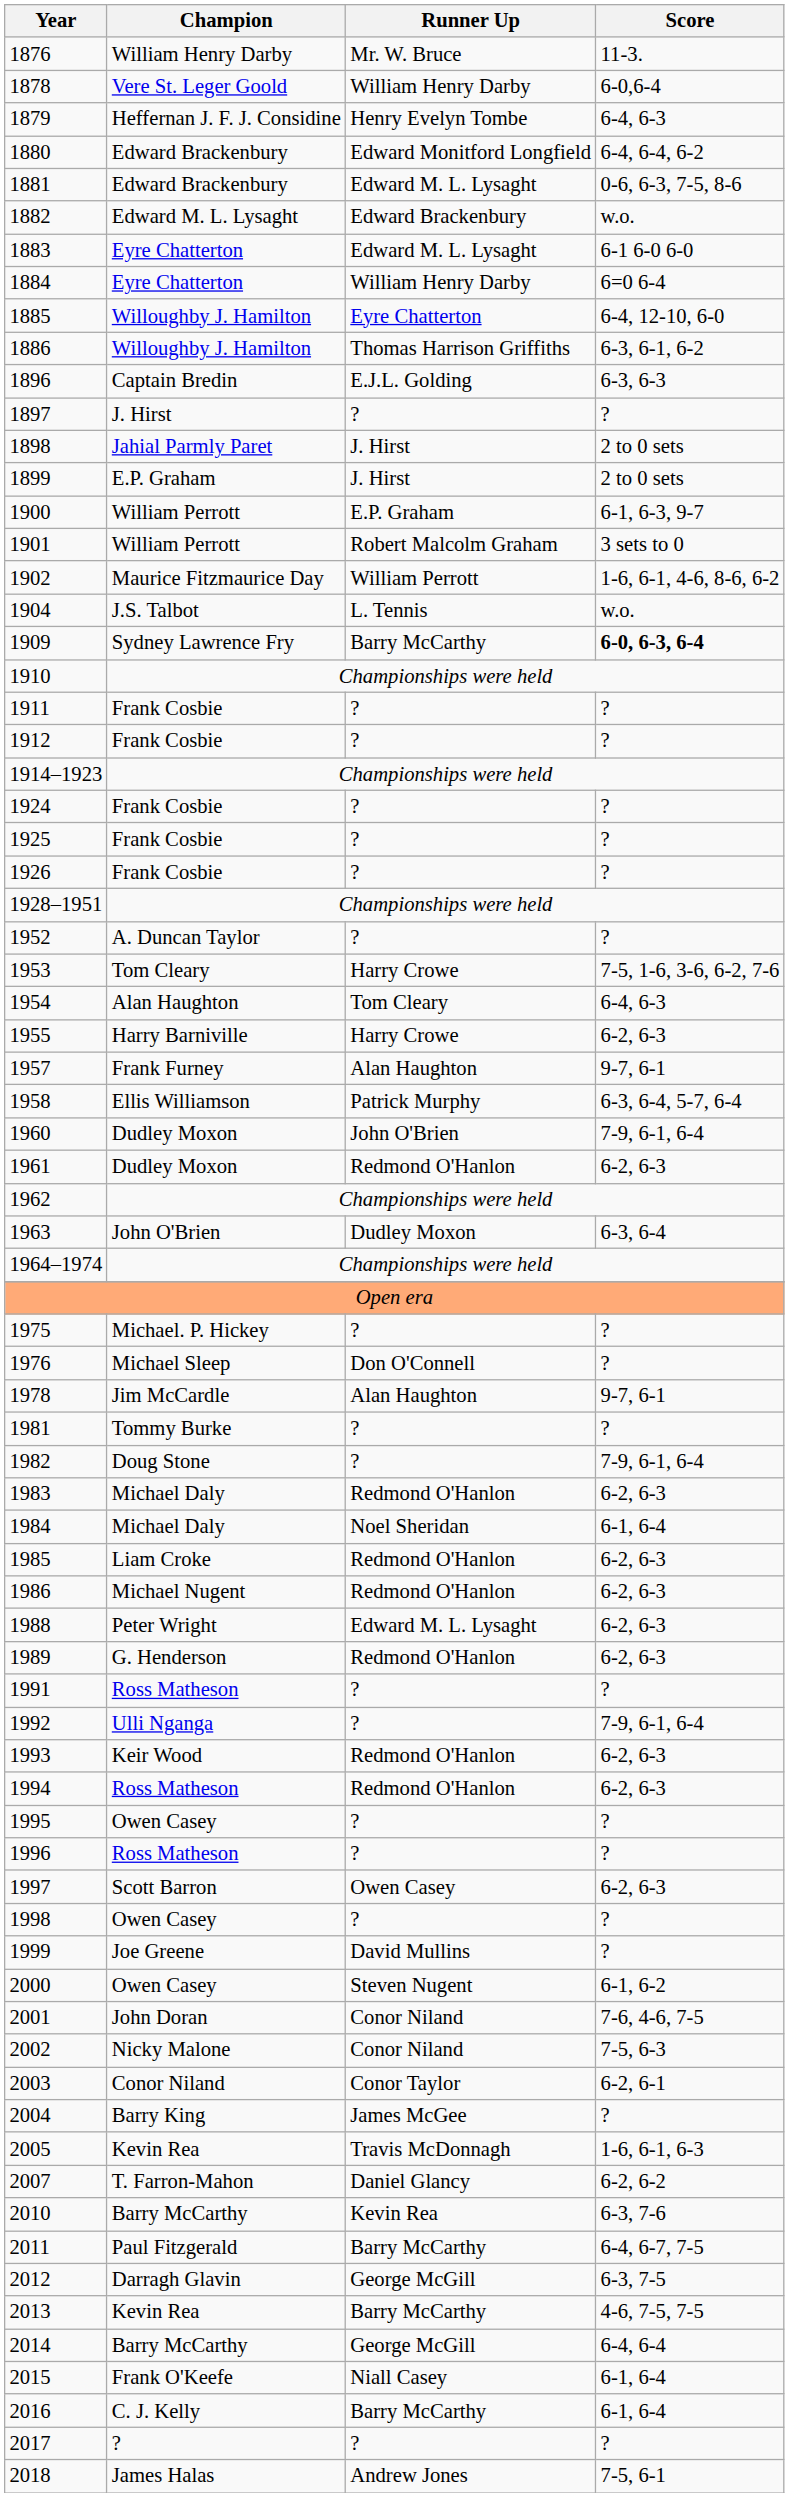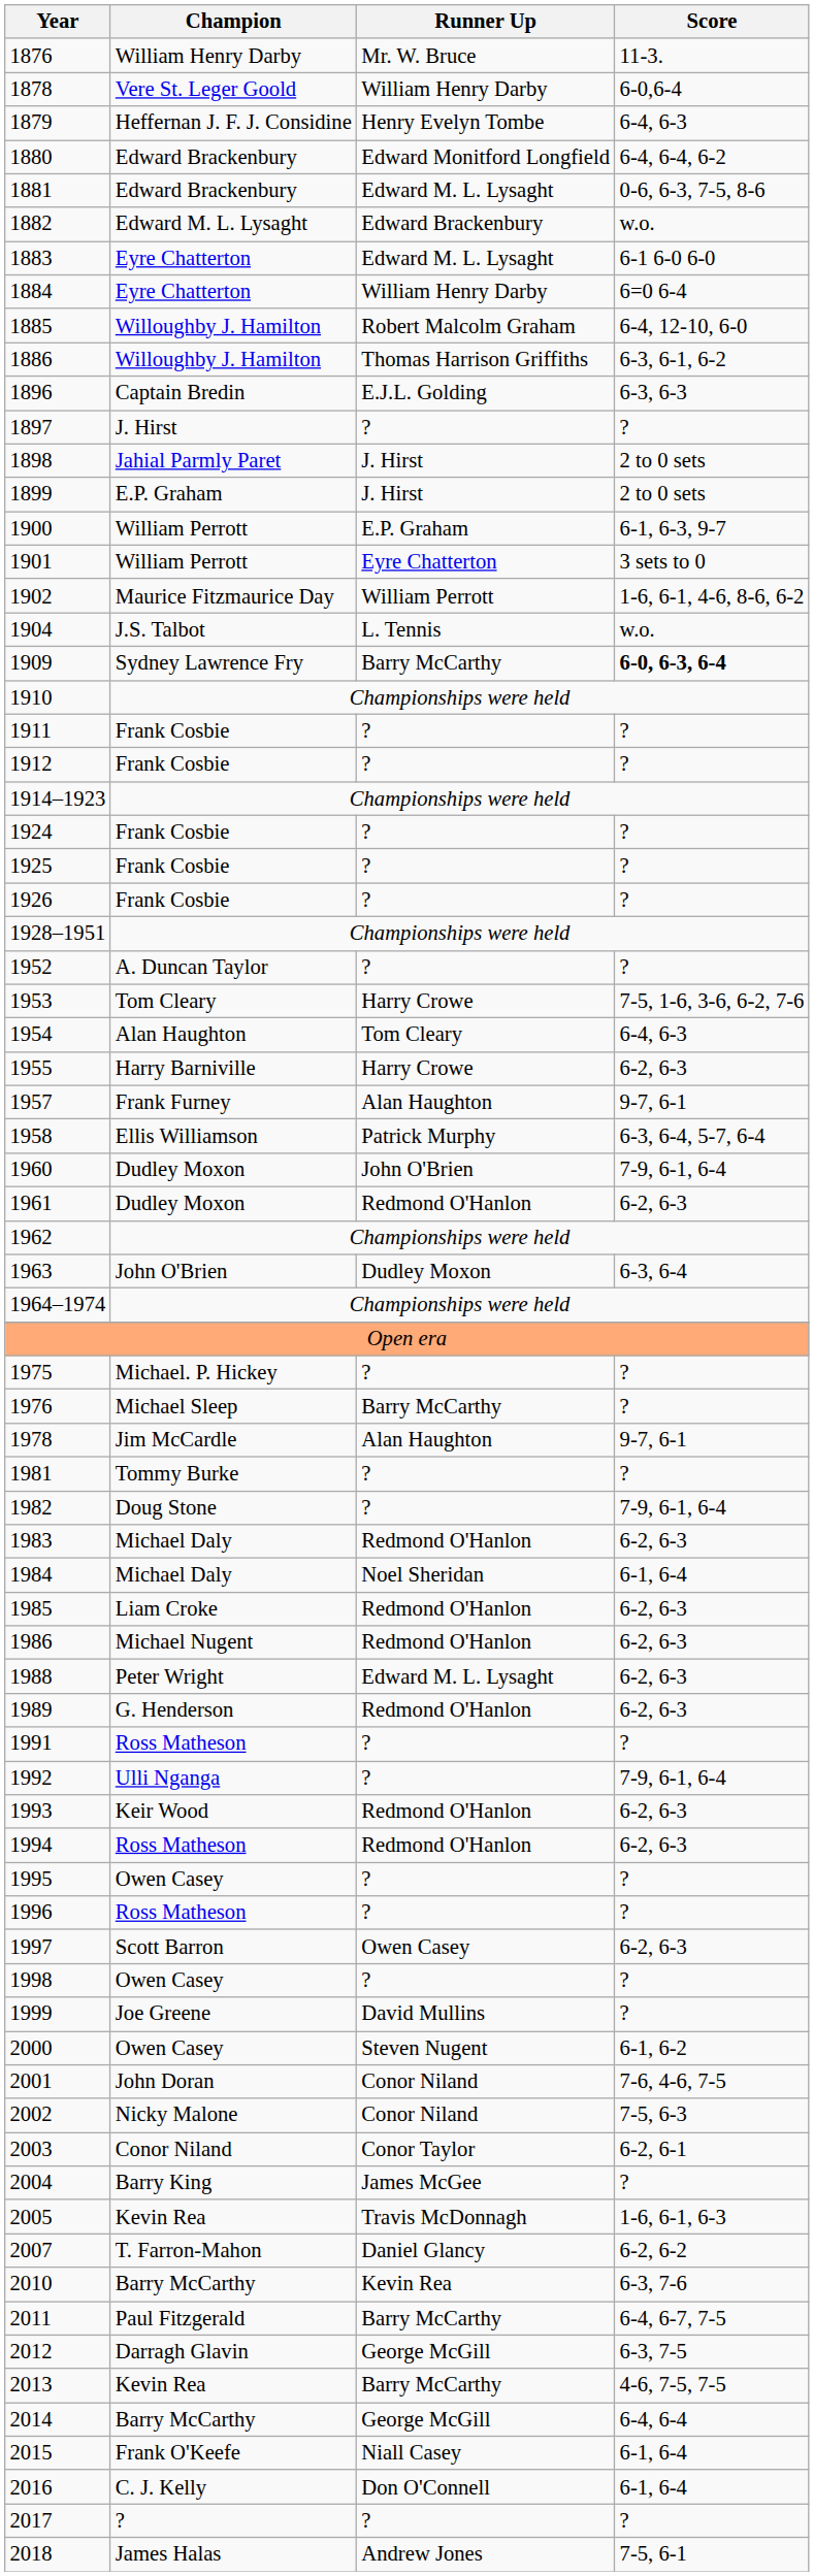 <table class="wikitable sortable">
 <tr>
 <th>Year</th>
 <th>Champion</th>
 <th>Runner Up</th>
 <th>Score</th>
 </tr>
 <tr>
 <td>1876</td>
 <td> William Henry Darby</td>
 <td> Mr. W. Bruce</td>
 <td>11-3.</td>
 </tr>
 <tr>
 <td>1878</td>
 <td> <a href='#'>Vere St. Leger Goold</a></td>
 <td> William Henry Darby</td>
 <td>6-0,6-4</td>
 </tr>
 <tr>
 <td>1879</td>
 <td> Heffernan J. F. J. Considine </td>
 <td> Henry Evelyn Tombe</td>
 <td>6-4, 6-3 </td>
 </tr>
 <tr>
 <td>1880</td>
 <td> Edward Brackenbury </td>
 <td> Edward Monitford Longfield</td>
 <td>6-4, 6-4, 6-2 </td>
 </tr>
 <tr>
 <td>1881 </td>
 <td> Edward Brackenbury </td>
 <td> Edward M. L. Lysaght</td>
 <td>0-6, 6-3, 7-5, 8-6 </td>
 </tr>
 <tr>
 <td>1882</td>
 <td> Edward M. L. Lysaght </td>
 <td> Edward Brackenbury</td>
 <td>w.o.</td>
 </tr>
 <tr>
 <td>1883 </td>
 <td> <a href='#'>Eyre Chatterton</a></td>
 <td> Edward M. L. Lysaght</td>
 <td>6-1 6-0 6-0 </td>
 </tr>
 <tr>
 <td>1884</td>
 <td> <a href='#'>Eyre Chatterton</a></td>
 <td> William Henry Darby</td>
 <td>6=0 6-4 </td>
 </tr>
 <tr>
 <td>1885</td>
 <td> <a href='#'>Willoughby J. Hamilton</a></td>
-<td> <a href='#'>Eyre Chatterton</a></td>
+<td> Robert Malcolm Graham</td>
 <td>6-4, 12-10, 6-0 </td>
 </tr>
 <tr>
 <td>1886</td>
 <td> <a href='#'>Willoughby J. Hamilton</a></td>
 <td> Thomas Harrison Griffiths</td>
 <td>6-3, 6-1, 6-2 </td>
 </tr>
 <tr>
 <td>1896</td>
 <td> Captain Bredin </td>
 <td> E.J.L. Golding</td>
 <td>6-3, 6-3</td>
 </tr>
 <tr>
 <td>1897</td>
 <td> J. Hirst</td>
 <td>?</td>
 <td>?</td>
 </tr>
 <tr>
 <td>1898</td>
 <td> <a href='#'>Jahial Parmly Paret</a></td>
 <td> J. Hirst</td>
 <td>2 to 0 sets</td>
 </tr>
 <tr>
 <td>1899</td>
 <td> E.P. Graham</td>
 <td> J. Hirst</td>
 <td>2 to 0 sets</td>
 </tr>
 <tr>
 <td>1900</td>
 <td> William Perrott</td>
 <td> E.P. Graham</td>
 <td>6-1, 6-3, 9-7</td>
 </tr>
 <tr>
 <td>1901</td>
 <td> William Perrott</td>
-<td> Robert Malcolm Graham</td>
+<td> <a href='#'>Eyre Chatterton</a></td>
 <td>3 sets to 0</td>
 </tr>
 <tr>
 <td>1902</td>
 <td>  Maurice Fitzmaurice Day</td>
 <td> William Perrott</td>
 <td>1-6, 6-1, 4-6, 8-6, 6-2</td>
 </tr>
 <tr>
 <td>1904</td>
 <td> J.S. Talbot</td>
 <td> L. Tennis</td>
 <td>w.o.</td>
 </tr>
 <tr>
 <td>1909</td>
 <td> Sydney Lawrence Fry</td>
 <td> Barry McCarthy</td>
 <td><strong>6-0, 6-3, 6-4</strong></td>
 </tr>
 <tr>
 <td>1910</td>
 <td colspan=4 align=center><em>Championships were held</em> </td>
 </tr>
 <tr>
 <td>1911</td>
 <td> Frank Cosbie </td>
 <td>?</td>
 <td>?</td>
 </tr>
 <tr>
 <td>1912</td>
 <td> Frank Cosbie </td>
 <td>?</td>
 <td>?</td>
 </tr>
 <tr>
 <td>1914–1923</td>
 <td colspan=3 align=center><em>Championships were held</em> </td>
 </tr>
 <tr>
 <td>1924</td>
 <td> Frank Cosbie </td>
 <td>?</td>
 <td>?</td>
 </tr>
 <tr>
 <td>1925</td>
 <td> Frank Cosbie </td>
 <td>?</td>
 <td>?</td>
 </tr>
 <tr>
 <td>1926</td>
 <td> Frank Cosbie </td>
 <td>?</td>
 <td>?</td>
 </tr>
 <tr>
 <td>1928–1951</td>
 <td colspan=3 align=center><em>Championships were held</em> </td>
 </tr>
 <tr>
 <td>1952</td>
 <td> A. Duncan Taylor </td>
 <td>?</td>
 <td>?</td>
 </tr>
 <tr>
 <td>1953</td>
 <td> Tom Cleary</td>
 <td> Harry Crowe</td>
 <td>7-5, 1-6, 3-6, 6-2, 7-6 </td>
 </tr>
 <tr>
 <td>1954</td>
 <td> Alan Haughton</td>
 <td> Tom Cleary</td>
 <td>6-4, 6-3 </td>
 </tr>
 <tr>
 <td>1955</td>
 <td> Harry Barniville</td>
 <td> Harry Crowe</td>
 <td>6-2, 6-3 </td>
 </tr>
 <tr>
 <td>1957</td>
 <td> Frank Furney</td>
 <td> Alan Haughton</td>
 <td>9-7, 6-1 </td>
 </tr>
 <tr>
 <td>1958</td>
 <td> Ellis Williamson</td>
 <td> Patrick Murphy</td>
 <td>6-3, 6-4, 5-7, 6-4 </td>
 </tr>
 <tr>
 <td>1960</td>
 <td> Dudley Moxon</td>
 <td> John O'Brien</td>
 <td>7-9, 6-1, 6-4 </td>
 </tr>
 <tr>
 <td>1961</td>
 <td> Dudley Moxon</td>
 <td> Redmond O'Hanlon</td>
 <td>6-2, 6-3 </td>
 </tr>
 <tr>
 <td>1962</td>
 <td colspan=3 align=center><em>Championships were held</em> </td>
 </tr>
 <tr>
 <td>1963</td>
 <td> John O'Brien</td>
 <td> Dudley Moxon</td>
 <td>6-3, 6-4 </td>
 </tr>
 <tr>
 <td>1964–1974</td>
 <td colspan=3 align=center><em>Championships were held</em> </td>
 </tr>
 <tr>
 </tr>
 <tr style=background-color:#ffaa77>
 <td colspan=10 align=center><em>Open era</em></td>
 </tr>
 <tr>
 <td>1975</td>
 <td> Michael. P. Hickey </td>
 <td>?</td>
 <td>?</td>
 </tr>
 <tr>
 <td>1976</td>
 <td> Michael Sleep</td>
-<td> Don O'Connell</td>
+<td> Barry McCarthy</td>
 <td>? </td>
 </tr>
 <tr>
 <td>1978</td>
 <td> Jim McCardle</td>
 <td> Alan Haughton</td>
 <td>9-7, 6-1 </td>
 </tr>
 <tr>
 <td>1981</td>
 <td> Tommy Burke</td>
 <td> ?</td>
 <td>? </td>
 </tr>
 <tr>
 <td>1982</td>
 <td> Doug Stone</td>
 <td> ?</td>
 <td>7-9, 6-1, 6-4 </td>
 </tr>
 <tr>
 <td>1983</td>
 <td>  Michael Daly</td>
 <td> Redmond O'Hanlon</td>
 <td>6-2, 6-3 </td>
 </tr>
 <tr>
 <td>1984</td>
 <td>  Michael Daly</td>
 <td> Noel Sheridan</td>
 <td>6-1, 6-4 </td>
 </tr>
 <tr>
 <td>1985</td>
 <td>  Liam Croke</td>
 <td> Redmond O'Hanlon</td>
 <td>6-2, 6-3 </td>
 </tr>
 <tr>
 <td>1986</td>
 <td>  Michael Nugent</td>
 <td> Redmond O'Hanlon</td>
 <td>6-2, 6-3 </td>
 </tr>
 <tr>
 <td>1988</td>
 <td>  Peter Wright</td>
 <td> Edward M. L. Lysaght</td>
 <td>6-2, 6-3 </td>
 </tr>
 <tr>
 <td>1989</td>
 <td>  G. Henderson</td>
 <td> Redmond O'Hanlon</td>
 <td>6-2, 6-3 </td>
 </tr>
 <tr>
 <td>1991</td>
 <td> <a href='#'>Ross Matheson</a></td>
 <td> ?</td>
 <td>?</td>
 </tr>
 <tr>
 <td>1992</td>
 <td> <a href='#'>Ulli Nganga</a></td>
 <td> ?</td>
 <td>7-9, 6-1, 6-4 </td>
 </tr>
 <tr>
 <td>1993</td>
 <td>  Keir Wood</td>
 <td> Redmond O'Hanlon</td>
 <td>6-2, 6-3 </td>
 </tr>
 <tr>
 <td>1994</td>
 <td>  <a href='#'>Ross Matheson</a></td>
 <td> Redmond O'Hanlon</td>
 <td>6-2, 6-3</td>
 </tr>
 <tr>
 <td>1995</td>
 <td>  Owen Casey </td>
 <td>?</td>
 <td>?</td>
 </tr>
 <tr>
 <td>1996</td>
 <td>  <a href='#'>Ross Matheson</a></td>
 <td>?</td>
 <td>?</td>
 </tr>
 <tr>
 <td>1997</td>
 <td> Scott Barron</td>
 <td> Owen Casey</td>
 <td>6-2, 6-3 </td>
 </tr>
 <tr>
 <td>1998</td>
 <td>  Owen Casey </td>
 <td>?</td>
 <td>?</td>
 </tr>
 <tr>
 <td>1999</td>
 <td>  Joe Greene</td>
 <td> David Mullins</td>
 <td>? </td>
 </tr>
 <tr>
 <td>2000</td>
 <td>  Owen Casey</td>
 <td>  Steven Nugent</td>
 <td>6-1, 6-2 </td>
 </tr>
 <tr>
 <td>2001</td>
 <td> John Doran</td>
 <td> Conor Niland</td>
 <td>7-6, 4-6, 7-5 </td>
 </tr>
 <tr>
 <td>2002</td>
 <td> Nicky Malone</td>
 <td> Conor Niland</td>
 <td>7-5, 6-3 </td>
 </tr>
 <tr>
 <td>2003</td>
 <td> Conor Niland </td>
 <td> Conor Taylor</td>
 <td>6-2, 6-1 </td>
 </tr>
 <tr>
 <td>2004</td>
 <td> Barry King</td>
 <td> James McGee</td>
 <td>? </td>
 </tr>
 <tr>
 <td>2005</td>
 <td> Kevin Rea</td>
 <td> Travis McDonnagh</td>
 <td>1-6, 6-1, 6-3 </td>
 </tr>
 <tr>
 <td>2007</td>
 <td> T. Farron-Mahon</td>
 <td> Daniel Glancy</td>
 <td>6-2, 6-2 </td>
 </tr>
 <tr>
 <td>2010 </td>
 <td> Barry McCarthy</td>
 <td> Kevin Rea</td>
 <td>6-3, 7-6 </td>
 </tr>
 <tr>
 <td>2011 </td>
 <td> Paul Fitzgerald</td>
 <td> Barry McCarthy</td>
 <td>6-4, 6-7, 7-5 </td>
 </tr>
 <tr>
 <td>2012 </td>
 <td> Darragh Glavin</td>
 <td> George McGill</td>
 <td>6-3, 7-5 </td>
 </tr>
 <tr>
 <td>2013 </td>
 <td> Kevin Rea</td>
 <td> Barry McCarthy</td>
 <td>4-6, 7-5, 7-5 </td>
 </tr>
 <tr>
 <td>2014 </td>
 <td> Barry McCarthy</td>
 <td> George McGill</td>
 <td>6-4, 6-4 </td>
 </tr>
 <tr>
 <td>2015 </td>
 <td> Frank O'Keefe</td>
 <td> Niall Casey</td>
 <td>6-1, 6-4 </td>
 </tr>
 <tr>
 <td>2016</td>
 <td> C. J. Kelly</td>
-<td> Barry McCarthy</td>
+<td> Don O'Connell</td>
 <td>6-1, 6-4 </td>
 </tr>
 <tr>
 <td>2017</td>
 <td>?</td>
 <td>?</td>
 <td>?</td>
 </tr>
 <tr>
 <td>2018</td>
 <td> James Halas</td>
 <td> Andrew Jones</td>
 <td>7-5, 6-1</td>
 </tr>
 </table>
